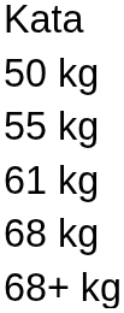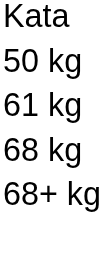 <table>
 <tr>
 <td>Kata<br></td>
 <td></td>
 <td></td>
 <td></td>
 </tr>
 <tr>
 <td>50 kg<br></td>
-<td></td>
-<td></td>
-<td></td>
-</tr>
-<tr>
-<td>55 kg<br></td>
 <td></td>
 <td></td>
 <td></td>
 </tr>
 <tr>
 <td>61 kg<br></td>
 <td></td>
 <td></td>
 <td></td>
 </tr>
 <tr>
 <td>68 kg<br></td>
 <td></td>
 <td></td>
 <td></td>
 </tr>
 <tr>
 <td>68+ kg<br></td>
 <td></td>
 <td></td>
 <td></td>
 </tr>
 </table>
